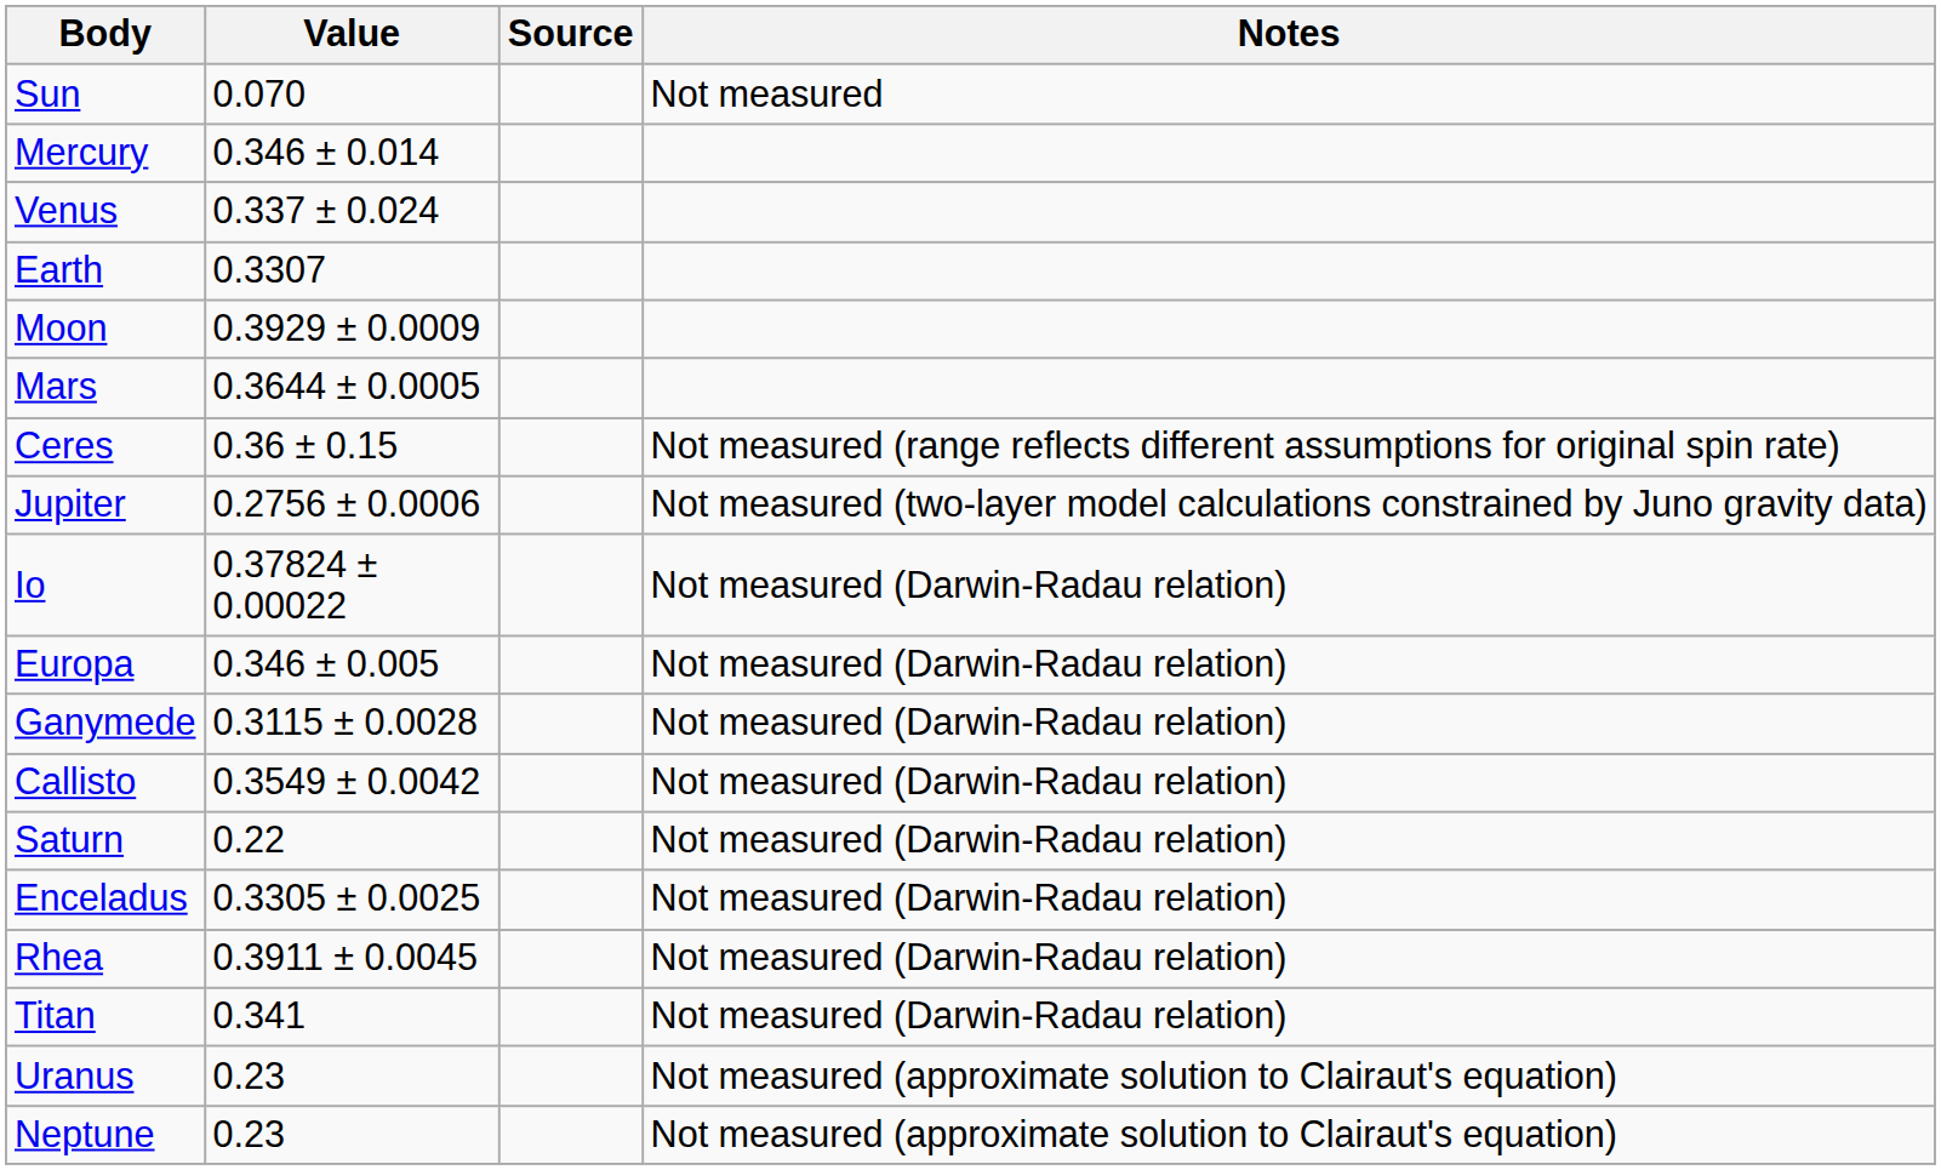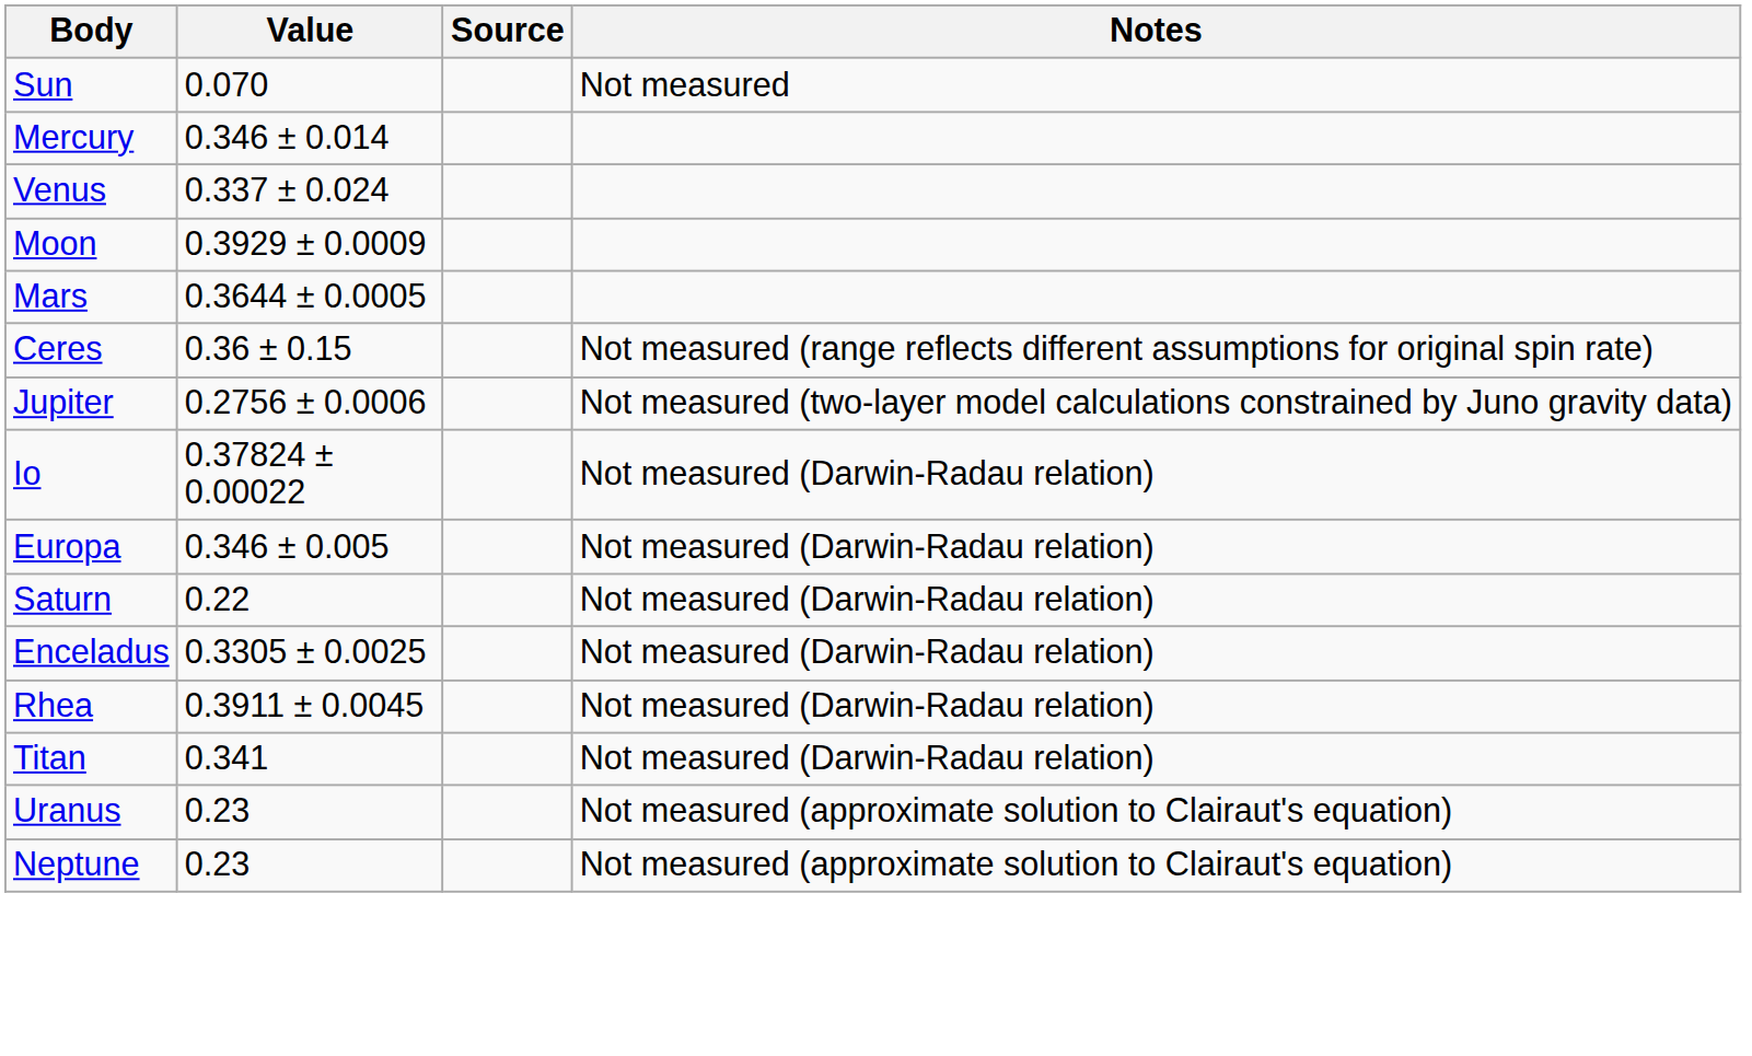 <table class="wikitable sortable">
 <tr>
 <th width="40">Body</th>
 <th width="120">Value</th>
 <th class=unsortable>Source</th>
 <th class=unsortable>Notes</th>
 </tr>
 <tr>
 <td> <a href='#'>Sun</a></td>
 <td> 0.070</td>
 <td></td>
 <td>Not measured</td>
 </tr>
 <tr>
 <td> <a href='#'>Mercury</a></td>
 <td> 0.346 ± 0.014</td>
 <td></td>
 <td></td>
 </tr>
 <tr>
 <td> <a href='#'>Venus</a></td>
 <td> 0.337 ± 0.024</td>
-<td></td>
-<td></td>
-</tr>
-<tr>
-<td> <a href='#'>Earth</a></td>
-<td> 0.3307</td>
 <td></td>
 <td></td>
 </tr>
 <tr>
 <td> <a href='#'>Moon</a></td>
 <td> 0.3929 ± 0.0009</td>
 <td></td>
 <td></td>
 </tr>
 <tr>
 <td> <a href='#'>Mars</a></td>
 <td> 0.3644 ± 0.0005</td>
 <td></td>
 <td></td>
 </tr>
 <tr>
 <td> <a href='#'>Ceres</a></td>
 <td> 0.36 ± 0.15</td>
 <td></td>
 <td>Not measured (range reflects different assumptions for original spin rate)</td>
 </tr>
 <tr>
 <td> <a href='#'>Jupiter</a></td>
 <td> 0.2756 ± 0.0006</td>
 <td></td>
 <td>Not measured (two-layer model calculations constrained by Juno gravity data)</td>
 </tr>
 <tr>
 <td> <a href='#'>Io</a></td>
 <td> 0.37824 ± 0.00022</td>
 <td></td>
 <td>Not measured (Darwin-Radau relation)</td>
 </tr>
 <tr>
 <td> <a href='#'>Europa</a></td>
 <td> 0.346 ± 0.005</td>
 <td></td>
 <td>Not measured (Darwin-Radau relation)</td>
 </tr>
 <tr>
-<td> <a href='#'>Ganymede</a></td>
-<td> 0.3115 ± 0.0028</td>
-<td></td>
-<td>Not measured (Darwin-Radau relation)</td>
-</tr>
-<tr>
-<td> <a href='#'>Callisto</a></td>
-<td> 0.3549 ± 0.0042</td>
-<td></td>
-<td>Not measured (Darwin-Radau relation)</td>
-</tr>
-<tr>
 <td> <a href='#'>Saturn</a></td>
 <td> 0.22</td>
 <td></td>
 <td>Not measured (Darwin-Radau relation)</td>
 </tr>
 <tr>
 <td> <a href='#'>Enceladus</a></td>
 <td> 0.3305 ± 0.0025</td>
 <td></td>
 <td>Not measured (Darwin-Radau relation)</td>
 </tr>
 <tr>
 <td> <a href='#'>Rhea</a></td>
 <td> 0.3911 ± 0.0045</td>
 <td></td>
 <td>Not measured (Darwin-Radau relation)</td>
 </tr>
 <tr>
 <td> <a href='#'>Titan</a></td>
 <td> 0.341</td>
 <td></td>
 <td>Not measured (Darwin-Radau relation)</td>
 </tr>
 <tr>
 <td> <a href='#'>Uranus</a></td>
 <td> 0.23</td>
 <td></td>
 <td>Not measured (approximate solution to Clairaut's equation)</td>
 </tr>
 <tr>
 <td> <a href='#'>Neptune</a></td>
 <td> 0.23</td>
 <td></td>
 <td>Not measured (approximate solution to Clairaut's equation)</td>
 </tr>
 </table>
